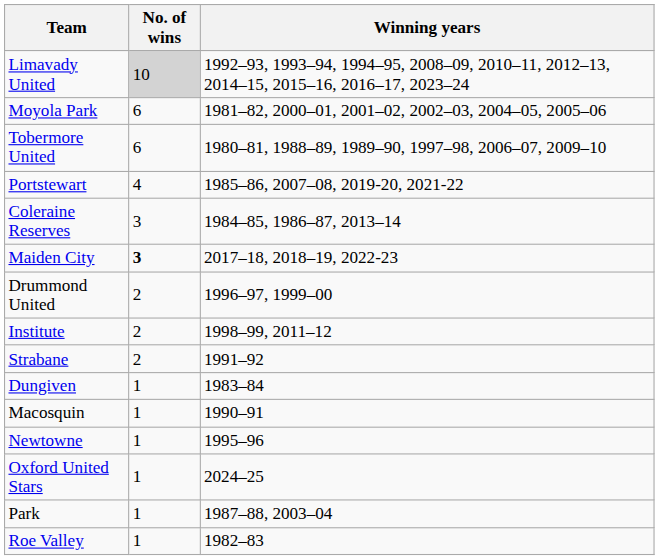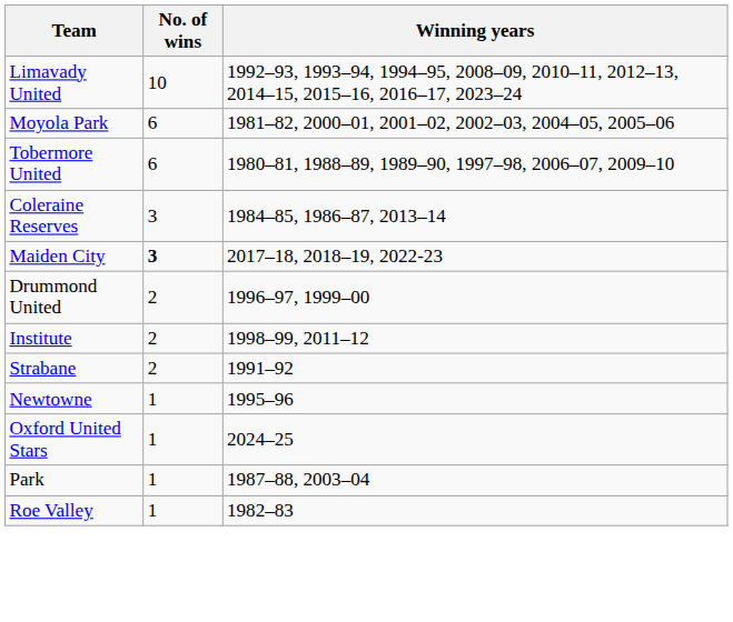 <table class="wikitable">
 <tr>
 <th>Team</th>
 <th>No. of wins</th>
 <th>Winning years</th>
 </tr>
 <tr>
 <td><a href='#'>Limavady United</a></td>
-<td style="background: lightgrey;">10</td>
+<td>10</td>
 <td>1992–93, 1993–94, 1994–95, 2008–09, 2010–11, 2012–13, 2014–15, 2015–16, 2016–17, 2023–24</td>
 </tr>
 <tr>
 <td><a href='#'>Moyola Park</a></td>
 <td>6</td>
 <td>1981–82, 2000–01, 2001–02, 2002–03, 2004–05, 2005–06</td>
 </tr>
 <tr>
 <td><a href='#'>Tobermore United</a></td>
 <td>6</td>
 <td>1980–81, 1988–89, 1989–90, 1997–98, 2006–07, 2009–10</td>
-</tr>
-<tr>
-<td><a href='#'>Portstewart</a></td>
-<td>4</td>
-<td>1985–86, 2007–08, 2019-20, 2021-22</td>
 </tr>
 <tr>
 <td><a href='#'>Coleraine Reserves</a></td>
 <td>3</td>
 <td>1984–85, 1986–87, 2013–14</td>
 </tr>
 <tr>
 <td><a href='#'>Maiden City</a></td>
 <td><strong>3</strong></td>
 <td>2017–18, 2018–19, 2022-23</td>
 </tr>
 <tr>
 <td>Drummond United</td>
 <td>2</td>
 <td>1996–97, 1999–00</td>
 </tr>
 <tr>
 <td><a href='#'>Institute</a></td>
 <td>2</td>
 <td>1998–99, 2011–12</td>
 </tr>
 <tr>
 <td><a href='#'>Strabane</a></td>
 <td>2</td>
 <td>1991–92</td>
 </tr>
 <tr>
-<td><a href='#'>Dungiven</a></td>
-<td>1</td>
-<td>1983–84</td>
-</tr>
-<tr>
-<td>Macosquin</td>
-<td>1</td>
-<td>1990–91</td>
-</tr>
-<tr>
 <td><a href='#'>Newtowne</a></td>
 <td>1</td>
 <td>1995–96</td>
 </tr>
 <tr>
 <td><a href='#'>Oxford United Stars</a></td>
 <td>1</td>
 <td>2024–25</td>
 </tr>
 <tr>
 <td>Park</td>
 <td>1</td>
 <td>1987–88, 2003–04</td>
 </tr>
 <tr>
 <td><a href='#'>Roe Valley</a></td>
 <td>1</td>
 <td>1982–83</td>
 </tr>
 </table>
